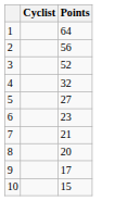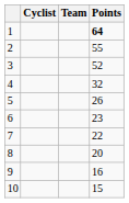 <table class="wikitable">
 <tr>
 <th></th>
 <th>Cyclist</th>
+<th>Team</th>
 <th>Points</th>
 </tr>
 <tr>
 <td>1</td>
 <td> </td>
-<td>64</td>
+<td></td>
+<td><strong>64</strong></td>
 </tr>
 <tr>
 <td>2</td>
 <td> </td>
-<td>56</td>
+<td></td>
+<td>55</td>
 </tr>
 <tr>
 <td>3</td>
+<td></td>
 <td></td>
 <td>52</td>
 </tr>
 <tr>
 <td>4</td>
 <td></td>
+<td></td>
 <td>32</td>
 </tr>
 <tr>
 <td>5</td>
 <td></td>
-<td>27</td>
+<td></td>
+<td>26</td>
 </tr>
 <tr>
 <td>6</td>
+<td></td>
 <td></td>
 <td>23</td>
 </tr>
 <tr>
 <td>7</td>
 <td></td>
-<td>21</td>
+<td></td>
+<td>22</td>
 </tr>
 <tr>
 <td>8</td>
+<td></td>
 <td></td>
 <td>20</td>
 </tr>
 <tr>
 <td>9</td>
 <td></td>
-<td>17</td>
+<td></td>
+<td>16</td>
 </tr>
 <tr>
 <td>10</td>
 <td></td>
+<td></td>
 <td>15</td>
 </tr>
 </table>
